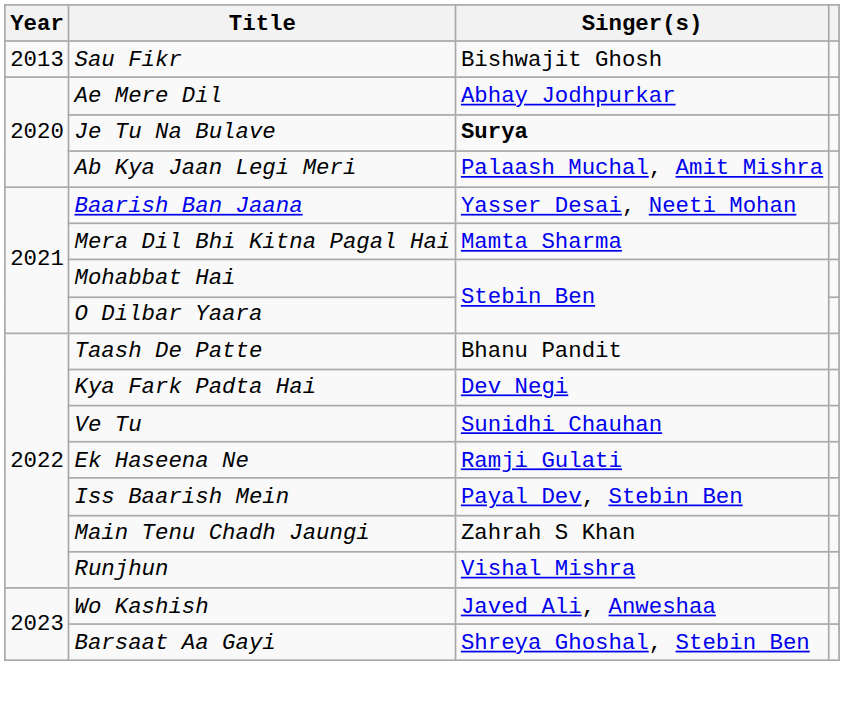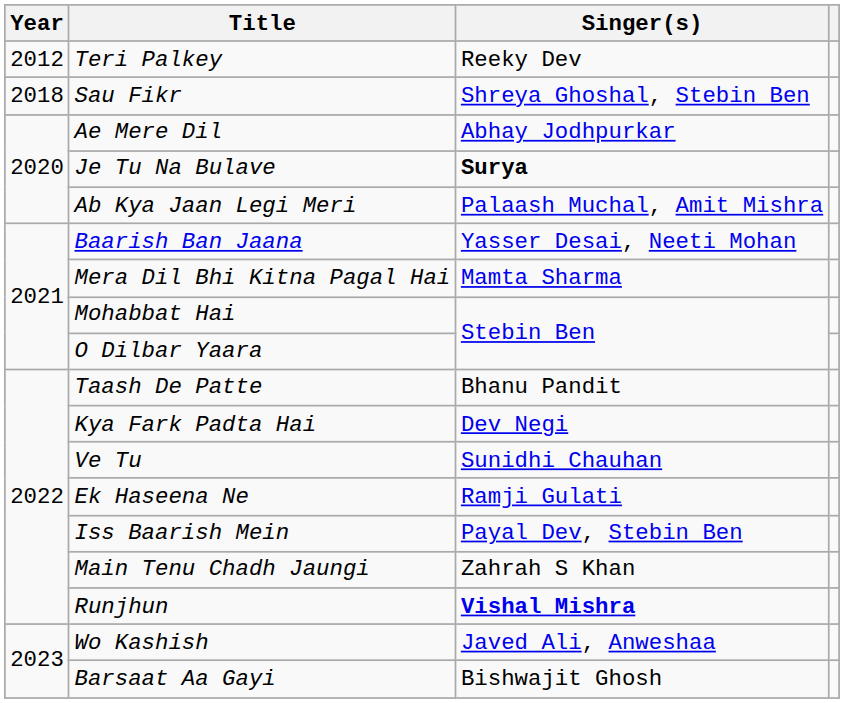 <table class="wikitable sortable plainrowheaders">
 <tr>
 <th scope="col">Year</th>
 <th scope="col">Title</th>
 <th scope="col">Singer(s)</th>
 <th scope="col" class="unsortable"></th>
 </tr>
 <tr>
-<td>2013</td>
+<td>2012</td>
+<td><em>Teri Palkey</em></td>
+<td>Reeky Dev</td>
+<td style="text-align:center;"></td>
+</tr>
+<tr>
+<td>2018</td>
 <td><em>Sau Fikr</em></td>
-<td>Bishwajit Ghosh</td>
+<td><a href='#'>Shreya Ghoshal</a>, <a href='#'>Stebin Ben</a></td>
 <td style="text-align:center;"></td>
 </tr>
 <tr>
 <td rowspan="3">2020</td>
 <td><em>Ae Mere Dil</em></td>
 <td><a href='#'>Abhay Jodhpurkar</a></td>
 <td style="text-align:center;"></td>
 </tr>
 <tr>
 <td><em>Je Tu Na Bulave</em></td>
 <td><strong>Surya</strong></td>
 <td style="text-align:center;"></td>
 </tr>
 <tr>
 <td><em>Ab Kya Jaan Legi Meri</em></td>
 <td><a href='#'>Palaash Muchal</a>, <a href='#'>Amit Mishra</a></td>
 <td style="text-align:center;"></td>
 </tr>
 <tr>
 <td rowspan="4">2021</td>
 <td><em><a href='#'>Baarish Ban Jaana</a></em></td>
 <td><a href='#'>Yasser Desai</a>, <a href='#'>Neeti Mohan</a></td>
 <td style="text-align:center;"></td>
 </tr>
 <tr>
 <td><em>Mera Dil Bhi Kitna Pagal Hai</em></td>
 <td><a href='#'>Mamta Sharma</a></td>
 <td style="text-align:center;"></td>
 </tr>
 <tr>
 <td><em>Mohabbat Hai</em></td>
 <td rowspan="2"><a href='#'>Stebin Ben</a></td>
 <td style="text-align:center;"></td>
 </tr>
 <tr>
 <td><em>O Dilbar Yaara</em></td>
 <td style="text-align:center;"></td>
 </tr>
 <tr>
 <td rowspan="7">2022</td>
 <td><em>Taash De Patte</em></td>
 <td>Bhanu Pandit</td>
 <td style="text-align:center;"></td>
 </tr>
 <tr>
 <td><em>Kya Fark Padta Hai</em></td>
 <td><a href='#'>Dev Negi</a></td>
 <td style="text-align:center;"></td>
 </tr>
 <tr>
 <td><em>Ve Tu</em></td>
 <td><a href='#'>Sunidhi Chauhan</a></td>
 <td style="text-align:center;"></td>
 </tr>
 <tr>
 <td><em>Ek Haseena Ne</em></td>
 <td><a href='#'>Ramji Gulati</a></td>
 <td style="text-align:center;"></td>
 </tr>
 <tr>
 <td><em>Iss Baarish Mein</em></td>
 <td><a href='#'>Payal Dev</a>, <a href='#'>Stebin Ben</a></td>
 <td style="text-align:center;"></td>
 </tr>
 <tr>
 <td><em>Main Tenu Chadh Jaungi</em></td>
 <td>Zahrah S Khan</td>
 <td style="text-align:center;"></td>
 </tr>
 <tr>
 <td><em>Runjhun</em></td>
-<td><a href='#'>Vishal Mishra</a></td>
+<td><strong><a href='#'>Vishal Mishra</a></strong></td>
 <td style="text-align:center;"></td>
 </tr>
 <tr>
 <td rowspan="2">2023</td>
 <td><em>Wo Kashish</em></td>
 <td><a href='#'>Javed Ali</a>, <a href='#'>Anweshaa</a></td>
 <td style="text-align:center;"></td>
 </tr>
 <tr>
 <td><em>Barsaat Aa Gayi</em></td>
-<td><a href='#'>Shreya Ghoshal</a>, <a href='#'>Stebin Ben</a></td>
+<td>Bishwajit Ghosh</td>
 <td style="text-align:center;"></td>
 </tr>
 </table>
